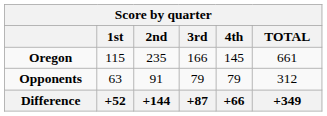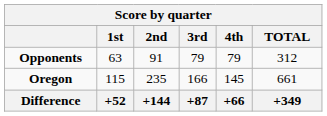 <table style="width:30%; text-align:center;" class="wikitable collapsible collapsed">
 <tr>
 <th colspan="6">Score by quarter</th>
 </tr>
 <tr>
 <th> </th>
 <th>1st</th>
 <th>2nd</th>
 <th>3rd</th>
 <th>4th</th>
 <th>TOTAL</th>
 </tr>
 <tr>
+<td><strong>Opponents</strong></td>
+<td>63</td>
+<td>91</td>
+<td>79</td>
+<td>79</td>
+<td>312</td>
+</tr>
+<tr>
 <td><strong>Oregon</strong></td>
 <td>115</td>
 <td>235</td>
 <td>166</td>
 <td>145</td>
 <td>661</td>
-</tr>
-<tr>
-<td><strong>Opponents</strong></td>
-<td>63</td>
-<td>91</td>
-<td>79</td>
-<td>79</td>
-<td>312</td>
 </tr>
 <tr>
 <th>Difference</th>
 <th>+52</th>
 <th>+144</th>
 <th>+87</th>
 <th>+66</th>
 <th>+349</th>
 </tr>
 </table>
